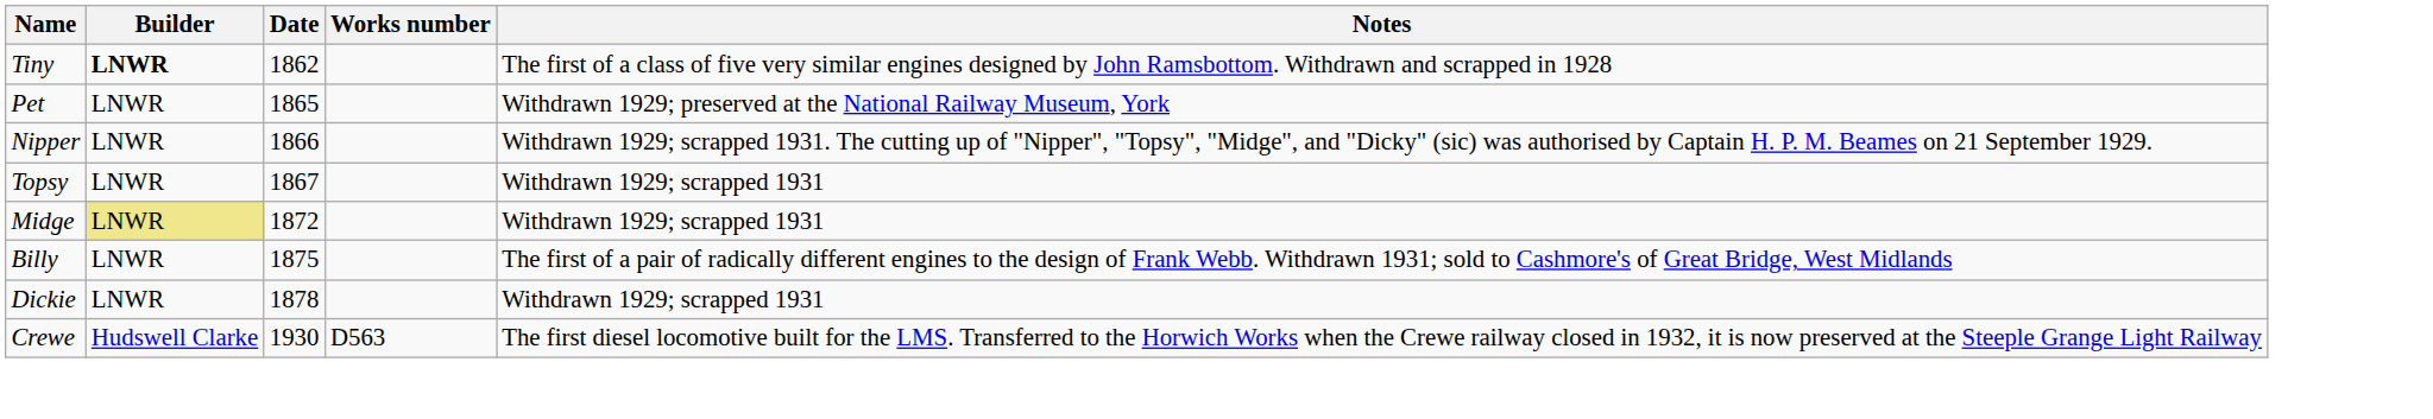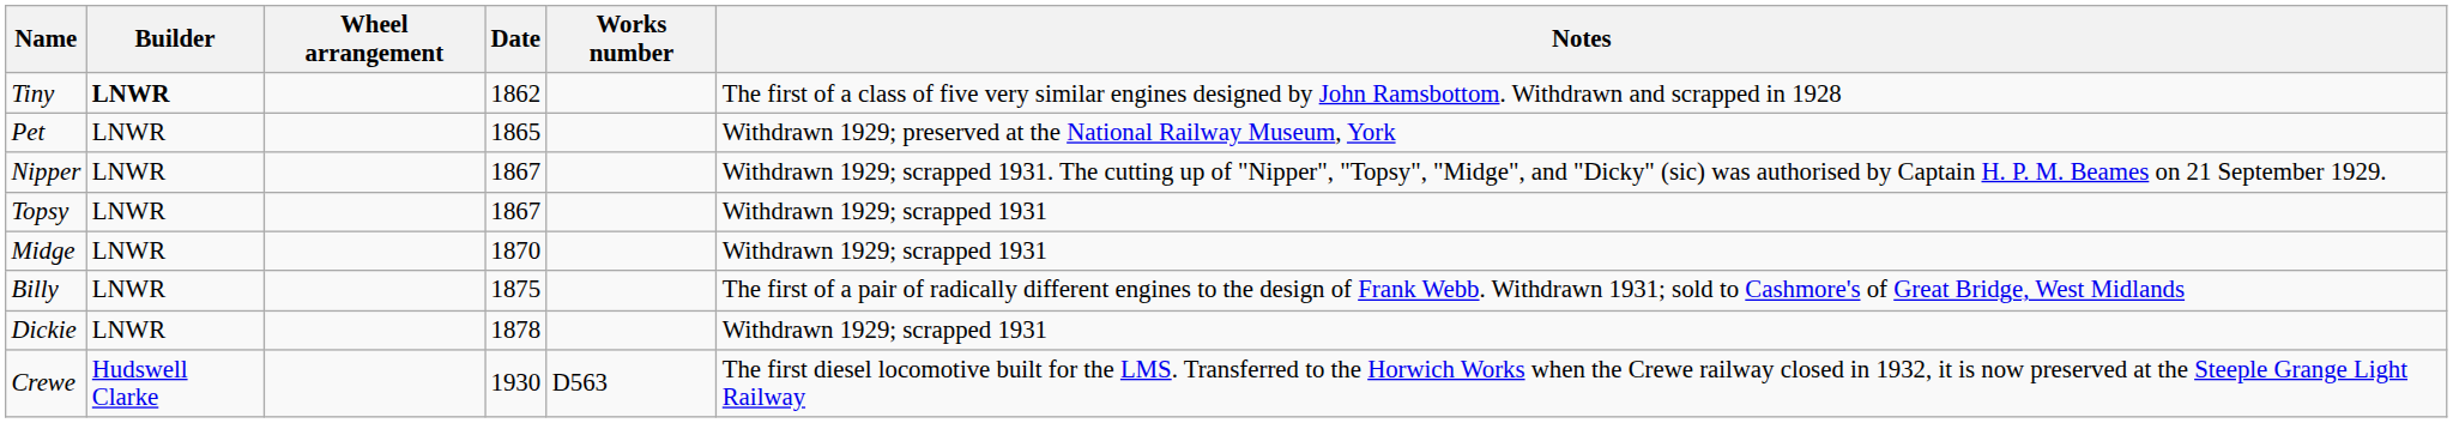 <table class="wikitable">
 <tr>
 <th>Name</th>
 <th>Builder</th>
+<th>Wheel arrangement</th>
 <th>Date</th>
 <th>Works number</th>
 <th>Notes</th>
 </tr>
 <tr>
 <td><em>Tiny</em></td>
 <td><strong>LNWR</strong></td>
+<td></td>
 <td>1862</td>
 <td></td>
 <td>The first of a class of five very similar engines designed by <a href='#'>John Ramsbottom</a>. Withdrawn and scrapped in 1928</td>
 </tr>
 <tr>
 <td><em>Pet</em></td>
 <td>LNWR</td>
+<td></td>
 <td>1865</td>
 <td></td>
 <td>Withdrawn 1929; preserved at the <a href='#'>National Railway Museum</a>, <a href='#'>York</a></td>
 </tr>
 <tr>
 <td><em>Nipper</em></td>
 <td>LNWR</td>
-<td>1866</td>
+<td></td>
+<td>1867</td>
 <td></td>
 <td>Withdrawn 1929; scrapped 1931. The cutting up of "Nipper", "Topsy", "Midge", and "Dicky" (sic) was authorised by Captain <a href='#'>H. P. M. Beames</a> on 21 September 1929.</td>
 </tr>
 <tr>
 <td><em>Topsy</em></td>
 <td>LNWR</td>
+<td></td>
 <td>1867</td>
 <td></td>
 <td>Withdrawn 1929; scrapped 1931</td>
 </tr>
 <tr>
 <td><em>Midge</em></td>
-<td style="background: khaki;">LNWR</td>
-<td>1872</td>
+<td>LNWR</td>
+<td></td>
+<td>1870</td>
 <td></td>
 <td>Withdrawn 1929; scrapped 1931</td>
 </tr>
 <tr>
 <td><em>Billy</em></td>
 <td>LNWR</td>
+<td></td>
 <td>1875</td>
 <td></td>
 <td>The first of a pair of radically different engines to the design of <a href='#'>Frank Webb</a>. Withdrawn 1931; sold to <a href='#'>Cashmore's</a> of <a href='#'>Great Bridge, West Midlands</a></td>
 </tr>
 <tr>
 <td><em>Dickie</em></td>
 <td>LNWR</td>
+<td></td>
 <td>1878</td>
 <td></td>
 <td>Withdrawn 1929; scrapped 1931</td>
 </tr>
 <tr>
 <td><em>Crewe</em></td>
 <td><a href='#'>Hudswell Clarke</a></td>
+<td></td>
 <td>1930</td>
 <td>D563</td>
 <td>The first diesel locomotive built for the <a href='#'>LMS</a>. Transferred to the <a href='#'>Horwich Works</a> when the Crewe railway closed in 1932, it is now preserved at the <a href='#'>Steeple Grange Light Railway</a></td>
 </tr>
 </table>
